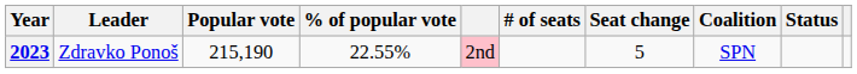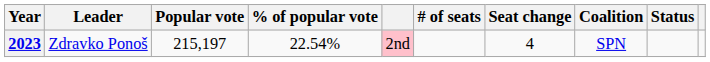 <table class="wikitable" style="text-align:center">
 <tr>
 <th>Year</th>
 <th>Leader</th>
 <th>Popular vote</th>
 <th>% of popular vote</th>
 <th></th>
 <th># of seats</th>
 <th>Seat change</th>
 <th>Coalition</th>
 <th>Status</th>
 <th></th>
 </tr>
 <tr>
 <th><a href='#'>2023</a></th>
 <td><a href='#'>Zdravko Ponoš</a></td>
-<td>215,190</td>
-<td>22.55%</td>
+<td>215,197</td>
+<td>22.54%</td>
 <td style="background: pink;"> 2nd</td>
 <td></td>
-<td> 5</td>
+<td> 4</td>
 <td><a href='#'>SPN</a></td>
 <td></td>
 <td></td>
 </tr>
 </table>
